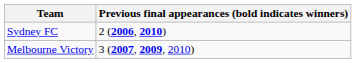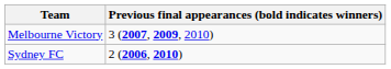 <table class="wikitable">
 <tr>
 <th>Team</th>
 <th>Previous final appearances (bold indicates winners)</th>
 </tr>
 <tr>
+<td><a href='#'>Melbourne Victory</a></td>
+<td>3 (<strong><a href='#'>2007</a></strong>, <strong><a href='#'>2009</a></strong>, <a href='#'>2010</a>)</td>
+</tr>
+<tr>
 <td><a href='#'>Sydney FC</a></td>
 <td>2 (<strong><a href='#'>2006</a></strong>, <strong><a href='#'>2010</a></strong>)</td>
 </tr>
-<tr>
-<td><a href='#'>Melbourne Victory</a></td>
-<td>3 (<strong><a href='#'>2007</a></strong>, <strong><a href='#'>2009</a></strong>, <a href='#'>2010</a>)</td>
-</tr>
 </table>
